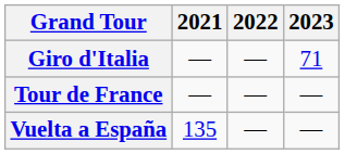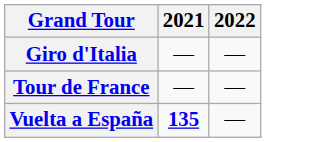 <table class="wikitable plainrowheaders">
 <tr>
 <th scope="col"><a href='#'>Grand Tour</a></th>
 <th scope="col">2021</th>
 <th scope="col">2022</th>
-<th scope="col">2023</th>
 </tr>
 <tr style="text-align:center;">
 <th scope="row"> <a href='#'>Giro d'Italia</a></th>
 <td>—</td>
 <td>—</td>
-<td><a href='#'>71</a></td>
 </tr>
 <tr style="text-align:center;">
 <th scope="row"> <a href='#'>Tour de France</a></th>
 <td>—</td>
 <td>—</td>
-<td>—</td>
 </tr>
 <tr style="text-align:center;">
 <th scope="row"> <a href='#'>Vuelta a España</a></th>
-<td><a href='#'>135</a></td>
-<td>—</td>
+<td><strong><a href='#'>135</a></strong></td>
 <td>—</td>
 </tr>
 </table>
